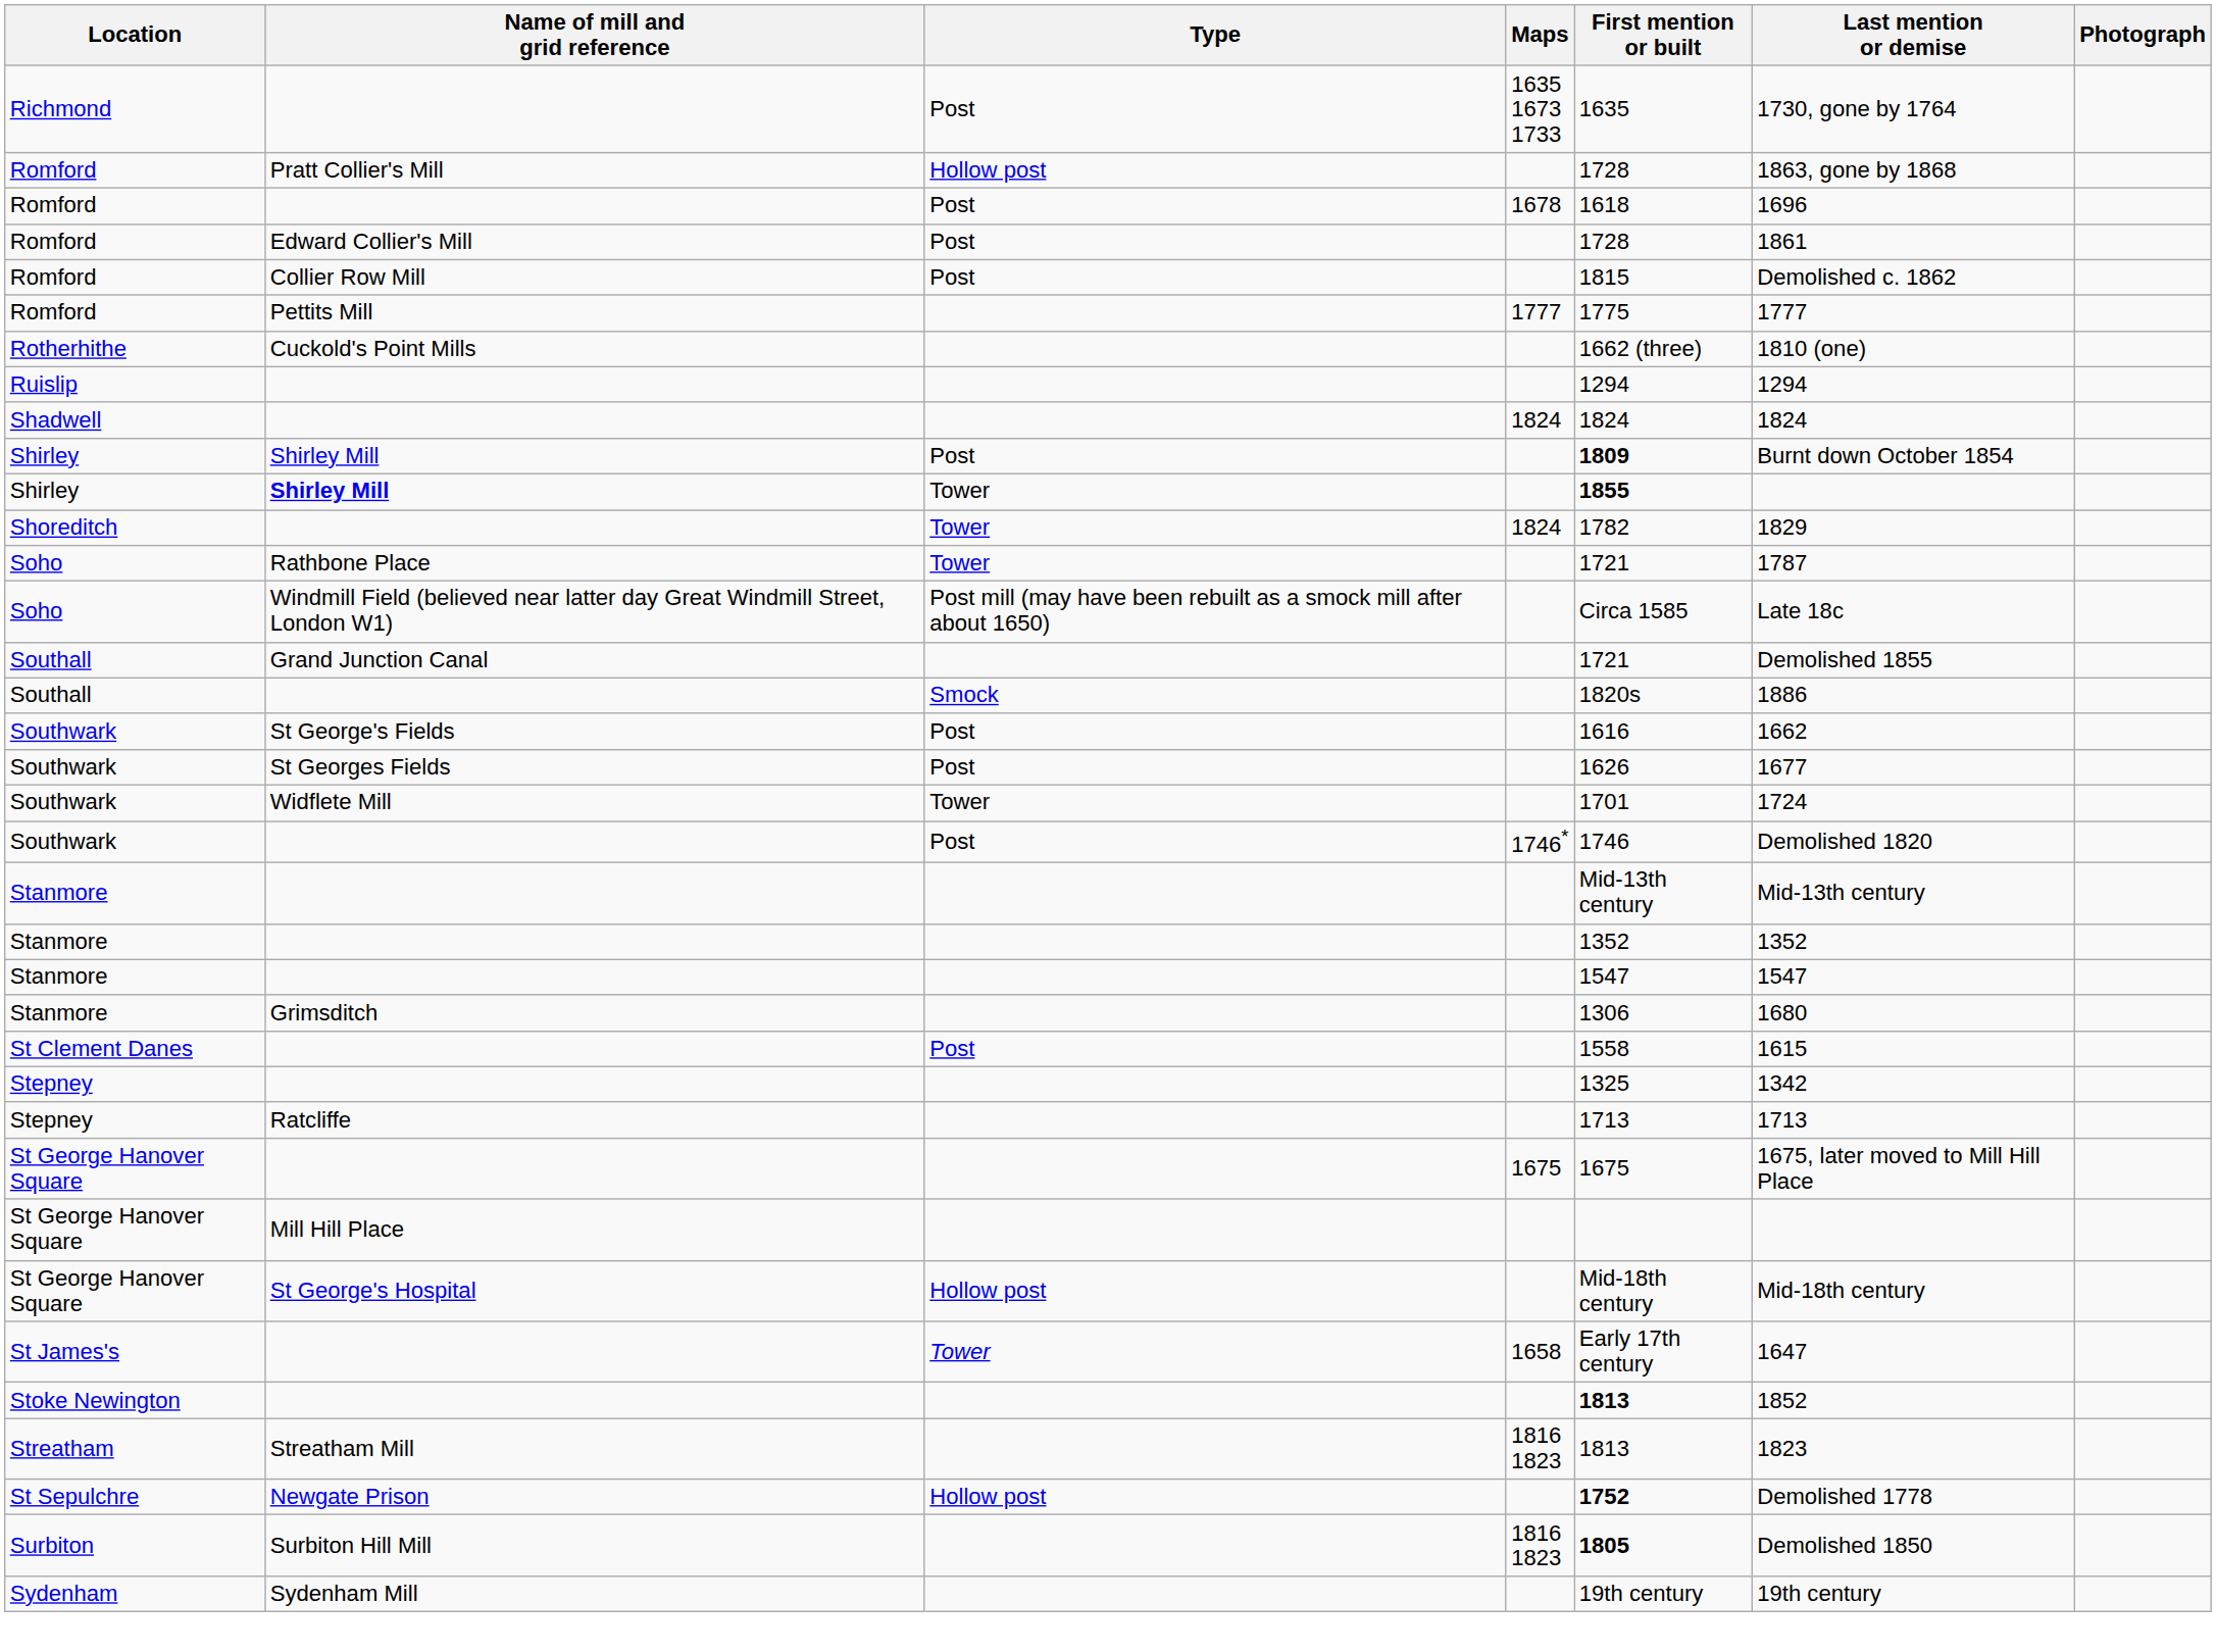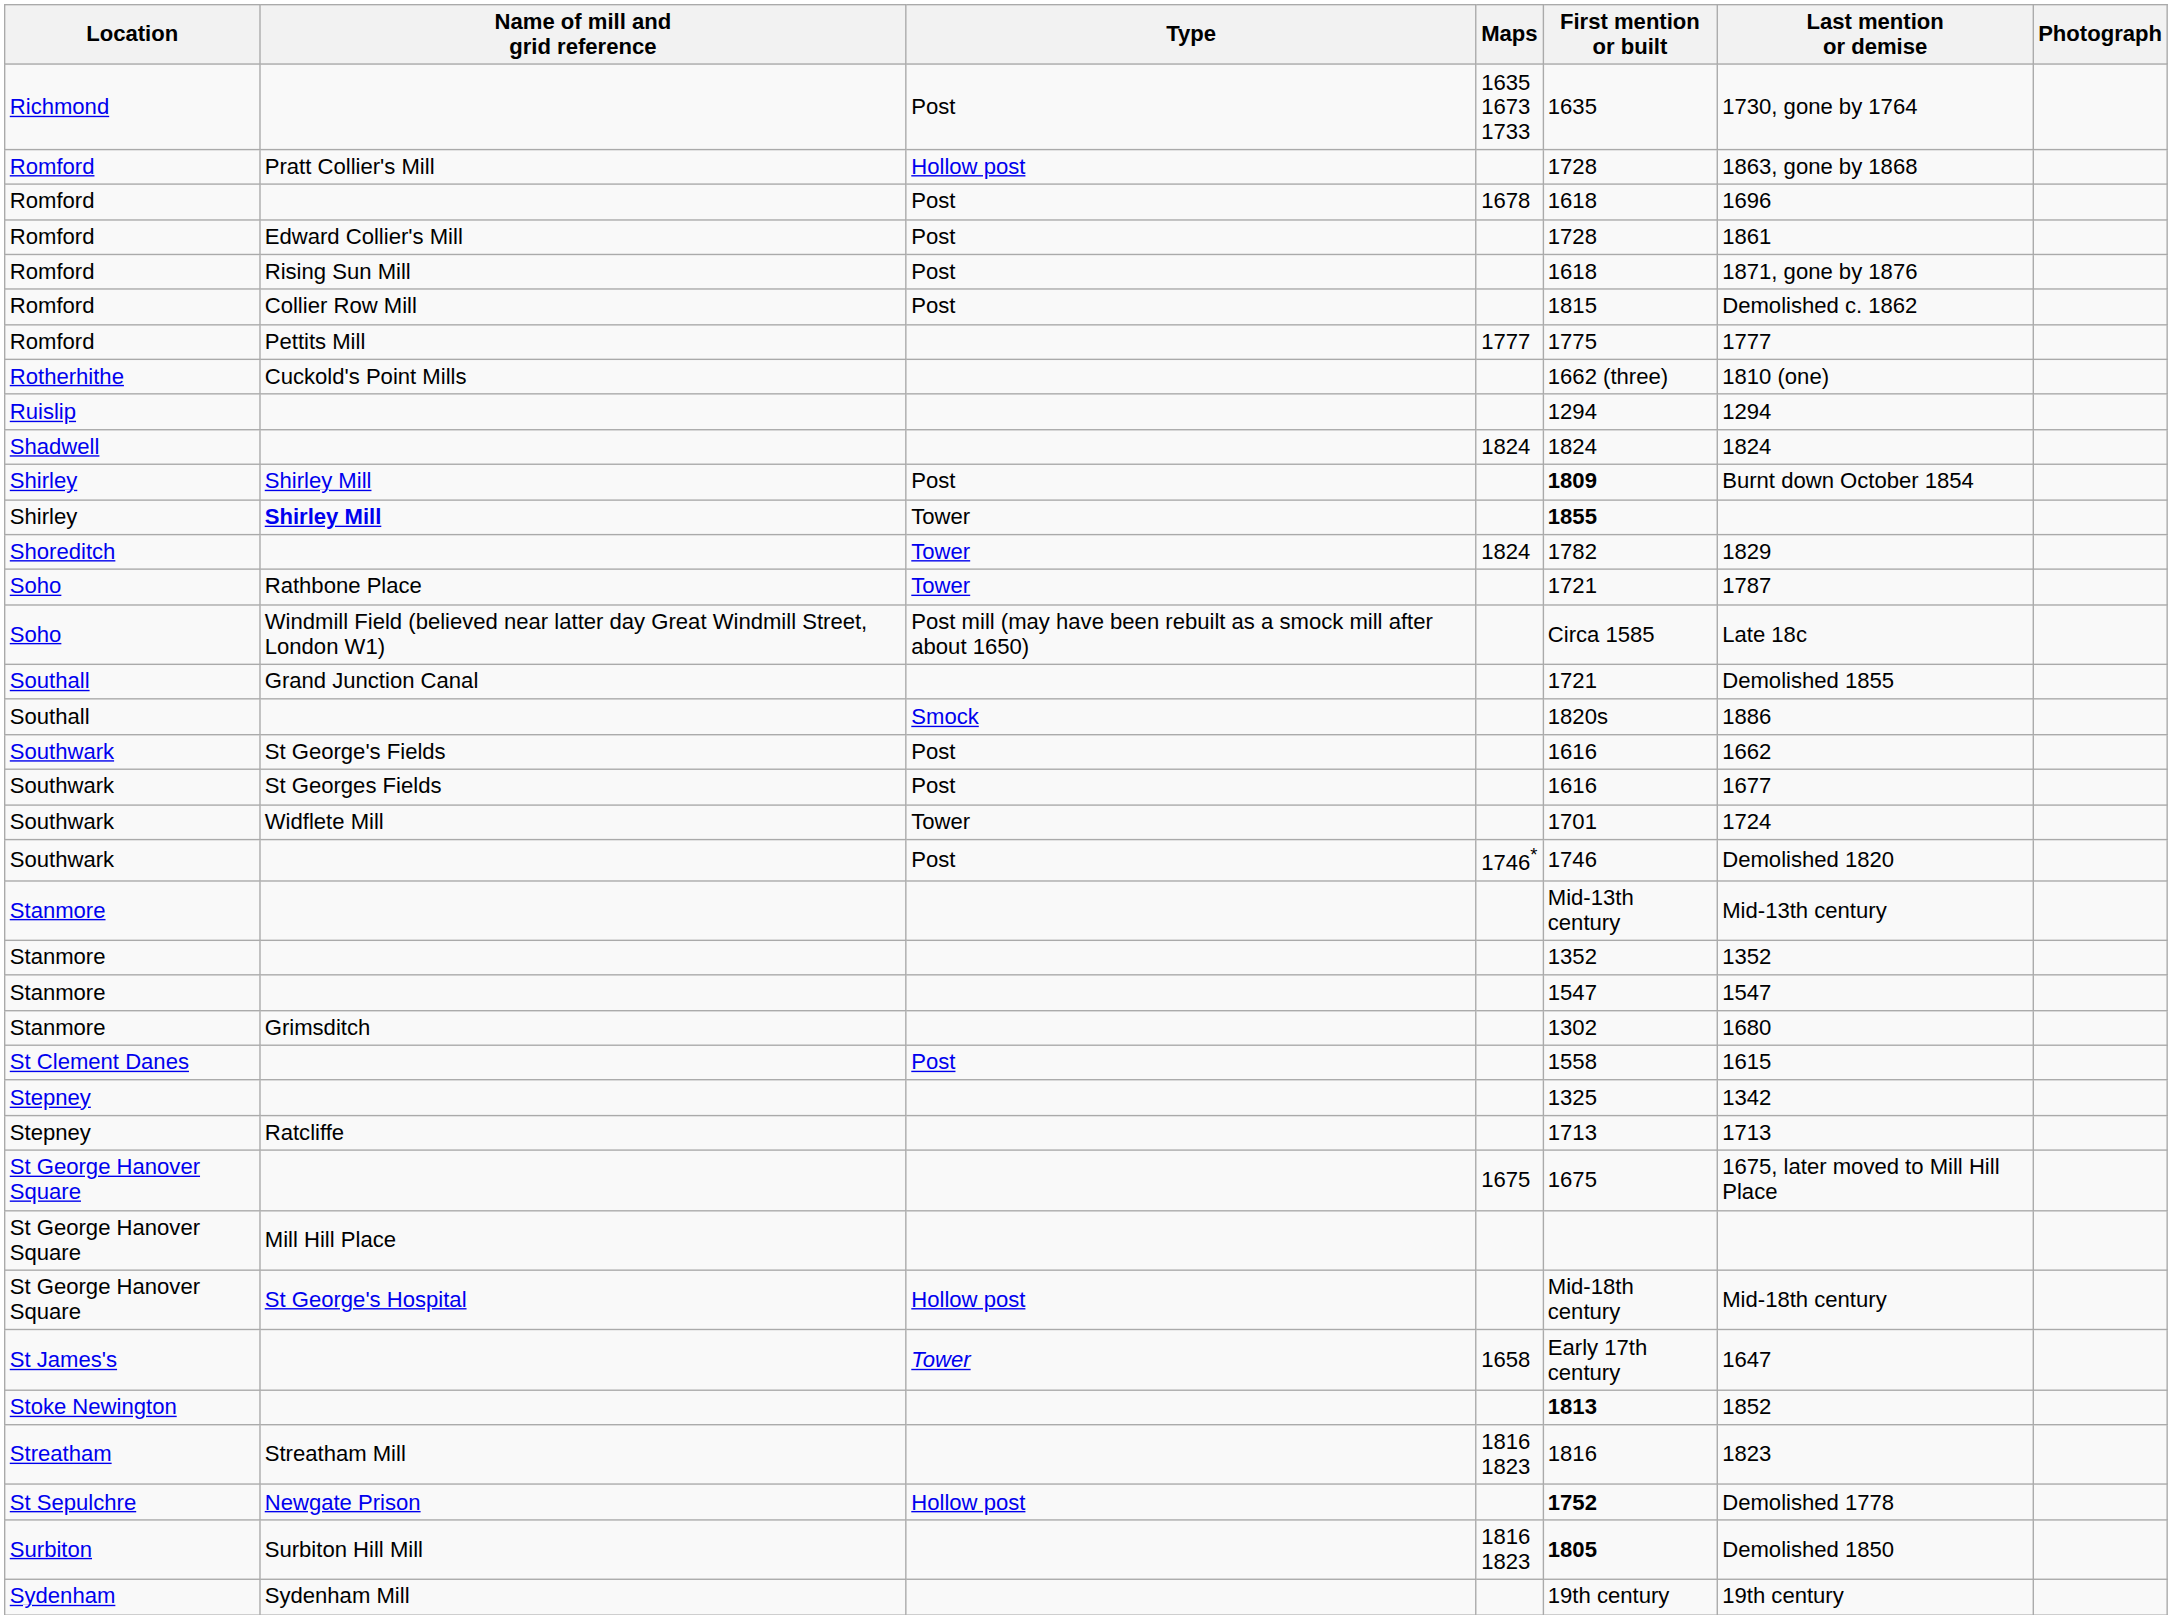 <table class="wikitable">
 <tr>
 <th>Location</th>
 <th>Name of mill and<br>grid reference</th>
 <th>Type</th>
 <th>Maps</th>
 <th>First mention<br>or built</th>
 <th>Last mention<br> or demise</th>
 <th>Photograph</th>
 </tr>
 <tr>
 <td><a href='#'>Richmond</a></td>
 <td></td>
 <td>Post</td>
 <td>1635<br>1673<br>1733</td>
 <td>1635</td>
 <td>1730, gone by 1764</td>
 <td></td>
 </tr>
 <tr>
 <td><a href='#'>Romford</a></td>
 <td>Pratt Collier's Mill<br></td>
 <td><a href='#'>Hollow post</a></td>
 <td></td>
 <td>1728</td>
 <td>1863, gone by 1868</td>
 <td></td>
 </tr>
 <tr>
 <td>Romford</td>
 <td></td>
 <td>Post</td>
 <td>1678</td>
 <td>1618</td>
 <td>1696</td>
 <td></td>
 </tr>
 <tr>
 <td>Romford</td>
 <td>Edward Collier's Mill<br></td>
 <td>Post</td>
 <td></td>
 <td>1728</td>
 <td>1861</td>
+<td></td>
+</tr>
+<tr>
+<td>Romford</td>
+<td>Rising Sun Mill<br></td>
+<td>Post</td>
+<td></td>
+<td>1618</td>
+<td>1871, gone by 1876</td>
 <td></td>
 </tr>
 <tr>
 <td>Romford</td>
 <td>Collier Row Mill<br></td>
 <td>Post</td>
 <td></td>
 <td>1815</td>
 <td>Demolished c. 1862</td>
 <td></td>
 </tr>
 <tr>
 <td>Romford</td>
 <td>Pettits Mill<br></td>
 <td></td>
 <td>1777</td>
 <td>1775</td>
 <td>1777</td>
 <td></td>
 </tr>
 <tr>
 <td><a href='#'>Rotherhithe</a></td>
 <td>Cuckold's Point Mills</td>
 <td></td>
 <td></td>
 <td>1662 (three)</td>
 <td>1810 (one)</td>
 <td></td>
 </tr>
 <tr>
 <td><a href='#'>Ruislip</a></td>
 <td></td>
 <td></td>
 <td></td>
 <td>1294</td>
 <td>1294</td>
 <td></td>
 </tr>
 <tr>
 <td><a href='#'>Shadwell</a></td>
 <td></td>
 <td></td>
 <td>1824</td>
 <td>1824</td>
 <td>1824</td>
 <td></td>
 </tr>
 <tr>
 <td><a href='#'>Shirley</a></td>
 <td><a href='#'>Shirley Mill</a><br></td>
 <td>Post</td>
 <td></td>
 <td><strong>1809</strong></td>
 <td>Burnt down October 1854</td>
 <td></td>
 </tr>
 <tr>
 <td>Shirley</td>
 <td><strong><a href='#'>Shirley Mill</a></strong><br></td>
 <td>Tower</td>
 <td></td>
 <td><strong>1855</strong></td>
 <td></td>
 <td></td>
 </tr>
 <tr>
 <td><a href='#'>Shoreditch</a></td>
 <td></td>
 <td><a href='#'>Tower</a></td>
 <td>1824</td>
 <td>1782</td>
 <td>1829</td>
 <td></td>
 </tr>
 <tr>
 <td><a href='#'>Soho</a></td>
 <td>Rathbone Place<br></td>
 <td><a href='#'>Tower</a></td>
 <td></td>
 <td>1721</td>
 <td>1787</td>
 <td></td>
 </tr>
 <tr>
 <td><a href='#'>Soho</a></td>
 <td>Windmill Field (believed near latter day Great Windmill Street, London W1)</td>
 <td>Post mill (may have been rebuilt as a smock mill after about 1650)</td>
 <td></td>
 <td>Circa 1585</td>
 <td>Late 18c</td>
 <td></td>
 </tr>
 <tr>
 <td><a href='#'>Southall</a></td>
 <td>Grand Junction Canal<br></td>
 <td></td>
 <td></td>
 <td>1721</td>
 <td>Demolished 1855</td>
 <td></td>
 </tr>
 <tr>
 <td>Southall</td>
 <td></td>
 <td><a href='#'>Smock</a></td>
 <td></td>
 <td>1820s</td>
 <td>1886</td>
 <td></td>
 </tr>
 <tr>
 <td><a href='#'>Southwark</a></td>
 <td>St George's Fields</td>
 <td>Post</td>
 <td></td>
 <td>1616</td>
 <td>1662</td>
 <td></td>
 </tr>
 <tr>
 <td>Southwark</td>
 <td>St Georges Fields</td>
 <td>Post</td>
 <td></td>
-<td>1626</td>
+<td>1616</td>
 <td>1677</td>
 <td></td>
 </tr>
 <tr>
 <td>Southwark</td>
 <td>Widflete Mill</td>
 <td>Tower</td>
 <td></td>
 <td>1701</td>
 <td>1724</td>
 <td></td>
 </tr>
 <tr>
 <td>Southwark</td>
 <td></td>
 <td>Post</td>
 <td>1746<sup>*</sup></td>
 <td>1746</td>
 <td>Demolished 1820</td>
 <td></td>
 </tr>
 <tr>
 <td><a href='#'>Stanmore</a></td>
 <td></td>
 <td></td>
 <td></td>
 <td>Mid-13th century</td>
 <td>Mid-13th century</td>
 <td></td>
 </tr>
 <tr>
 <td>Stanmore</td>
 <td></td>
 <td></td>
 <td></td>
 <td>1352</td>
 <td>1352</td>
 <td></td>
 </tr>
 <tr>
 <td>Stanmore</td>
 <td></td>
 <td></td>
 <td></td>
 <td>1547</td>
 <td>1547</td>
 <td></td>
 </tr>
 <tr>
 <td>Stanmore</td>
 <td>Grimsditch<br></td>
 <td></td>
 <td></td>
-<td>1306</td>
+<td>1302</td>
 <td>1680</td>
 <td></td>
 </tr>
 <tr>
 <td><a href='#'>St Clement Danes</a></td>
 <td></td>
 <td><a href='#'>Post</a></td>
 <td></td>
 <td>1558</td>
 <td>1615</td>
 <td></td>
 </tr>
 <tr>
 <td><a href='#'>Stepney</a></td>
 <td></td>
 <td></td>
 <td></td>
 <td>1325</td>
 <td>1342</td>
 <td></td>
 </tr>
 <tr>
 <td>Stepney</td>
 <td>Ratcliffe</td>
 <td></td>
 <td></td>
 <td>1713</td>
 <td>1713</td>
 <td></td>
 </tr>
 <tr>
 <td><a href='#'>St George Hanover Square</a></td>
 <td></td>
 <td></td>
 <td>1675</td>
 <td>1675</td>
 <td>1675, later moved to Mill Hill Place</td>
 <td></td>
 </tr>
 <tr>
 <td>St George Hanover Square</td>
 <td>Mill Hill Place</td>
 <td></td>
 <td></td>
 <td></td>
 <td></td>
 <td></td>
 </tr>
 <tr>
 <td>St George Hanover Square</td>
 <td><a href='#'>St George's Hospital</a><br></td>
 <td><a href='#'>Hollow post</a></td>
 <td></td>
 <td>Mid-18th century</td>
 <td>Mid-18th century</td>
 <td></td>
 </tr>
 <tr>
 <td><a href='#'>St James's</a></td>
 <td></td>
 <td><em><a href='#'>Tower</a></em></td>
 <td>1658</td>
 <td>Early 17th century</td>
 <td>1647</td>
 <td></td>
 </tr>
 <tr>
 <td><a href='#'>Stoke Newington</a></td>
 <td></td>
 <td></td>
 <td></td>
 <td><strong>1813</strong></td>
 <td>1852</td>
 <td></td>
 </tr>
 <tr>
 <td><a href='#'>Streatham</a></td>
 <td>Streatham Mill</td>
 <td></td>
 <td>1816<br>1823</td>
-<td>1813</td>
+<td>1816</td>
 <td>1823</td>
 <td></td>
 </tr>
 <tr>
 <td><a href='#'>St Sepulchre</a></td>
 <td><a href='#'>Newgate Prison</a></td>
 <td><a href='#'>Hollow post</a></td>
 <td></td>
 <td><strong>1752</strong></td>
 <td>Demolished 1778</td>
 <td></td>
 </tr>
 <tr>
 <td><a href='#'>Surbiton</a></td>
 <td>Surbiton Hill Mill</td>
 <td></td>
 <td>1816<br>1823</td>
 <td><strong>1805</strong></td>
 <td>Demolished 1850</td>
 <td></td>
 </tr>
 <tr>
 <td><a href='#'>Sydenham</a></td>
 <td>Sydenham Mill</td>
 <td></td>
 <td></td>
 <td>19th century</td>
 <td>19th century</td>
 <td></td>
 </tr>
 </table>
